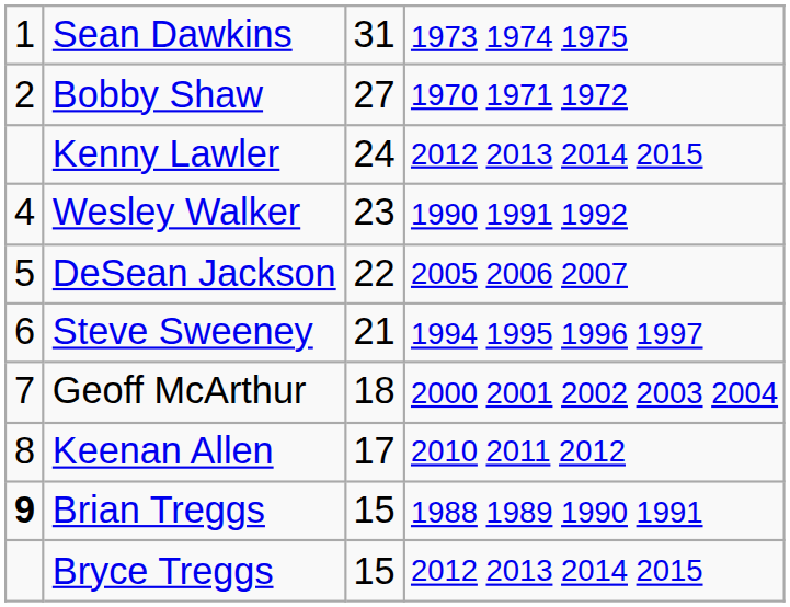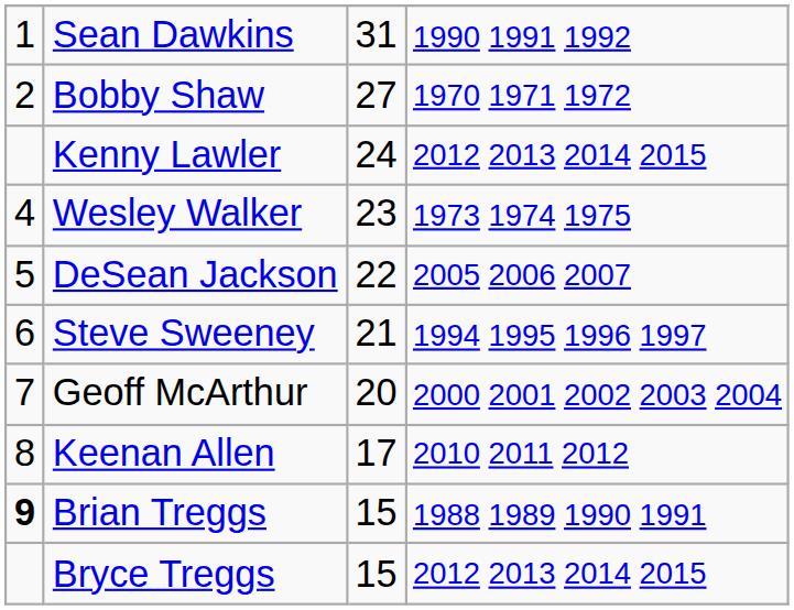 <table class="wikitable">
 <tr>
 </tr>
 <tr>
 <td>1</td>
 <td><a href='#'>Sean Dawkins</a></td>
 <td>31</td>
-<td style="font-size:80%;"><a href='#'>1973</a> <a href='#'>1974</a> <a href='#'>1975</a></td>
+<td style="font-size:80%;"><a href='#'>1990</a> <a href='#'>1991</a> <a href='#'>1992</a></td>
 </tr>
 <tr>
 <td>2</td>
 <td><a href='#'>Bobby Shaw</a></td>
 <td>27</td>
 <td style="font-size:80%;"><a href='#'>1970</a> <a href='#'>1971</a> <a href='#'>1972</a></td>
 </tr>
 <tr>
 <td></td>
 <td><a href='#'>Kenny Lawler</a></td>
 <td>24</td>
 <td style="font-size:80%;"><a href='#'>2012</a> <a href='#'>2013</a> <a href='#'>2014</a> <a href='#'>2015</a></td>
 </tr>
 <tr>
 <td>4</td>
 <td><a href='#'>Wesley Walker</a></td>
 <td>23</td>
-<td style="font-size:80%;"><a href='#'>1990</a> <a href='#'>1991</a> <a href='#'>1992</a></td>
+<td style="font-size:80%;"><a href='#'>1973</a> <a href='#'>1974</a> <a href='#'>1975</a></td>
 </tr>
 <tr>
 <td>5</td>
 <td><a href='#'>DeSean Jackson</a></td>
 <td>22</td>
 <td style="font-size:80%;"><a href='#'>2005</a> <a href='#'>2006</a> <a href='#'>2007</a></td>
 </tr>
 <tr>
 <td>6</td>
 <td><a href='#'>Steve Sweeney</a></td>
 <td>21</td>
 <td style="font-size:80%;"><a href='#'>1994</a> <a href='#'>1995</a> <a href='#'>1996</a> <a href='#'>1997</a></td>
 </tr>
 <tr>
 <td>7</td>
 <td>Geoff McArthur</td>
-<td>18</td>
+<td>20</td>
 <td style="font-size:80%;"><a href='#'>2000</a> <a href='#'>2001</a> <a href='#'>2002</a> <a href='#'>2003</a> <a href='#'>2004</a></td>
 </tr>
 <tr>
 <td>8</td>
 <td><a href='#'>Keenan Allen</a></td>
 <td>17</td>
 <td style="font-size:80%;"><a href='#'>2010</a> <a href='#'>2011</a> <a href='#'>2012</a></td>
 </tr>
 <tr>
 <td><strong>9</strong></td>
 <td><a href='#'>Brian Treggs</a></td>
 <td>15</td>
 <td style="font-size:80%;"><a href='#'>1988</a> <a href='#'>1989</a> <a href='#'>1990</a> <a href='#'>1991</a></td>
 </tr>
 <tr>
 <td></td>
 <td><a href='#'>Bryce Treggs</a></td>
 <td>15</td>
 <td style="font-size:80%;"><a href='#'>2012</a> <a href='#'>2013</a> <a href='#'>2014</a> <a href='#'>2015</a></td>
 </tr>
 </table>
